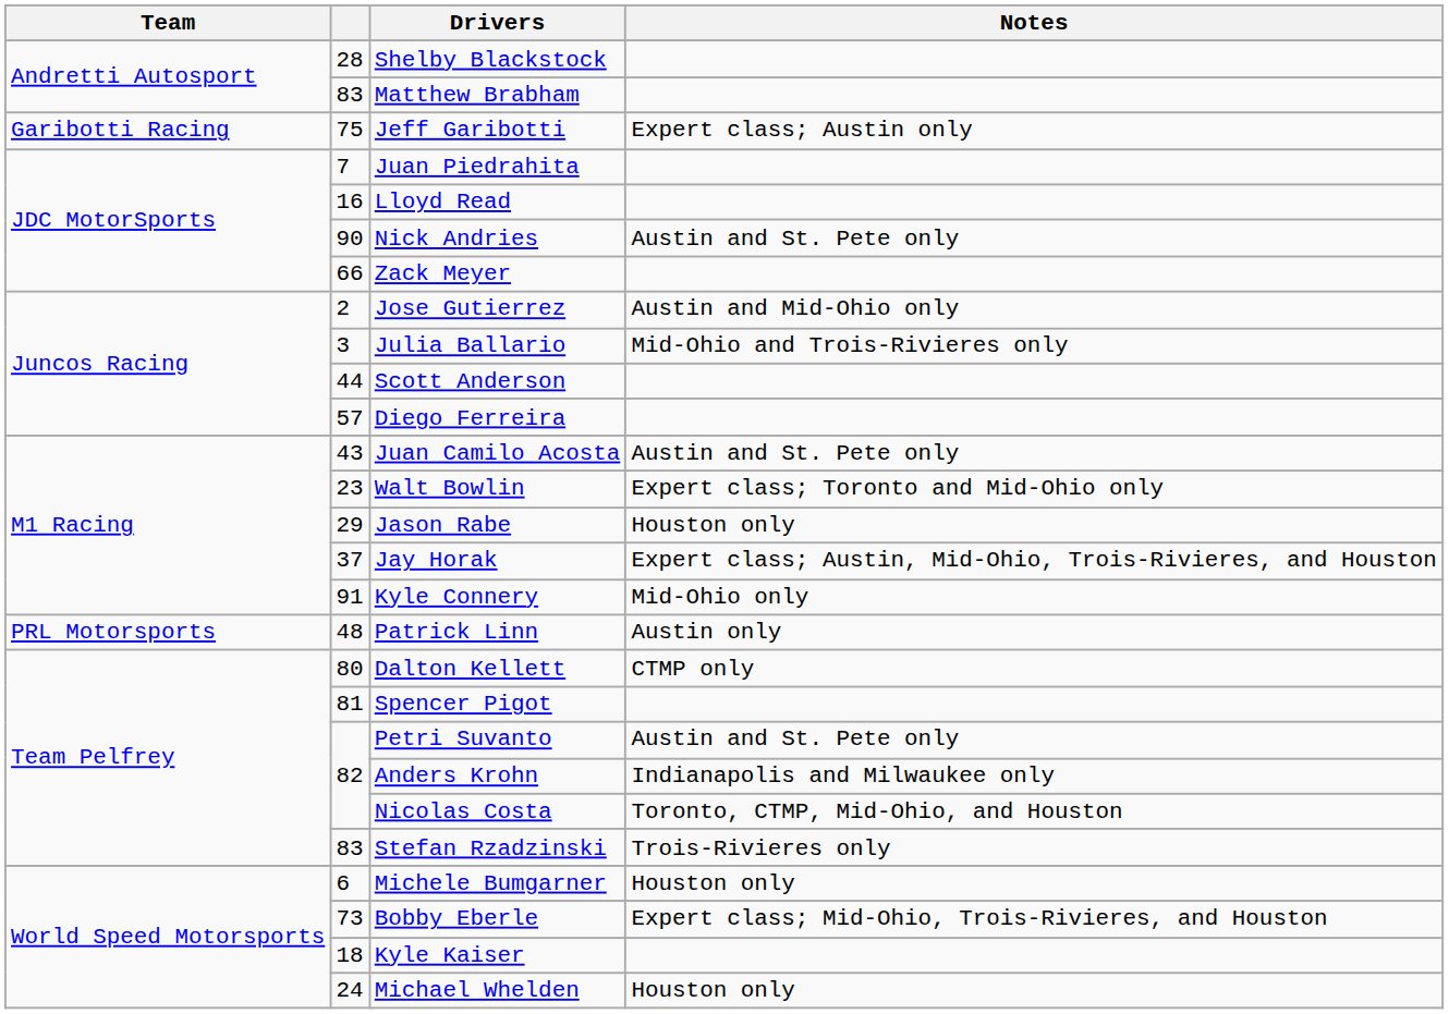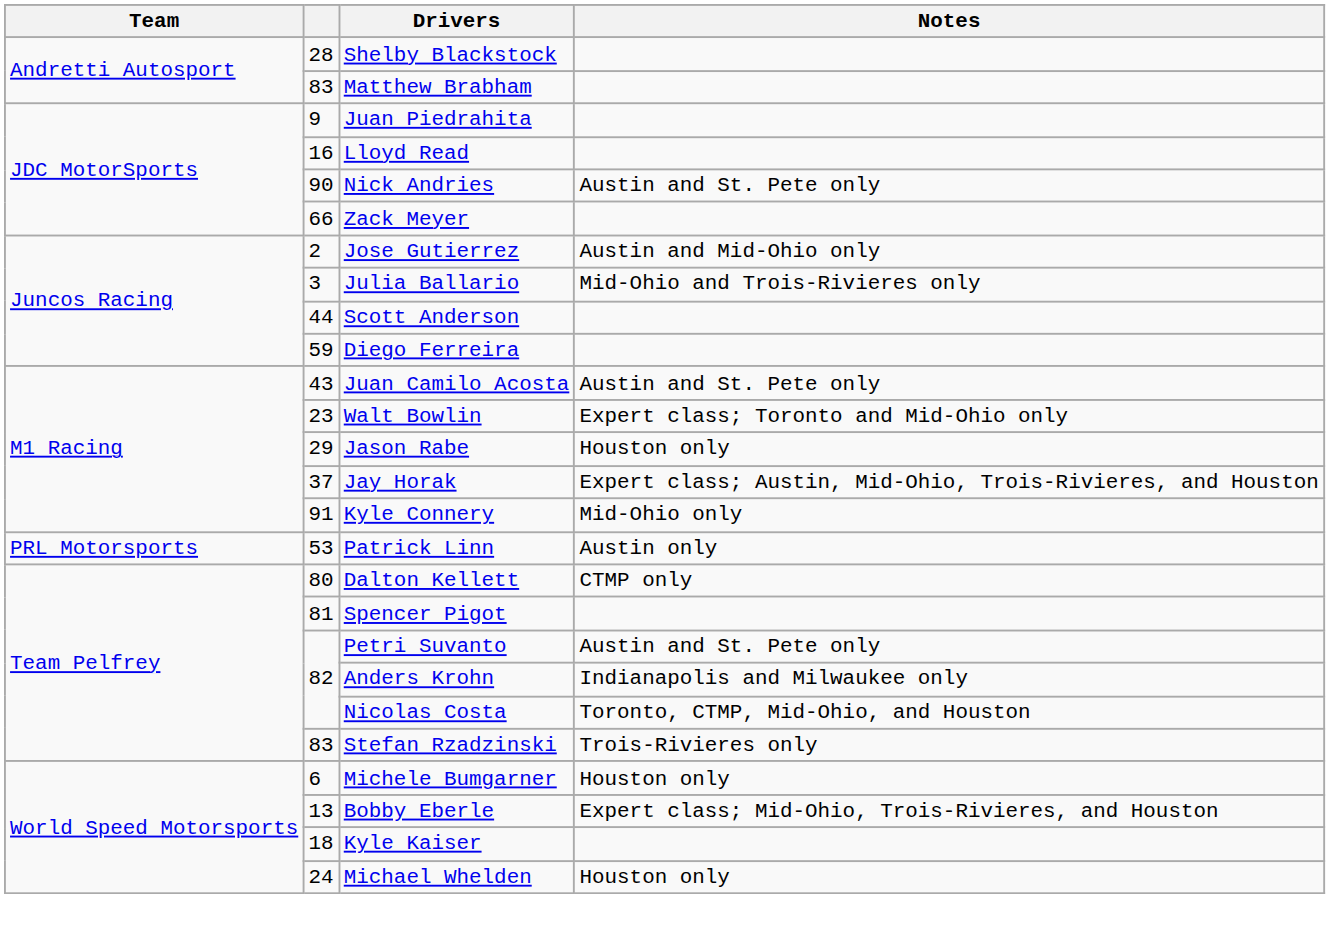 <table class="wikitable" style="font-size:85%;">
 <tr>
 <th>Team</th>
 <th></th>
 <th>Drivers</th>
 <th>Notes</th>
 </tr>
 <tr>
 <td rowspan=2><a href='#'>Andretti Autosport</a></td>
 <td>28</td>
 <td> <a href='#'>Shelby Blackstock</a></td>
 <td></td>
 </tr>
 <tr>
 <td>83</td>
 <td> <a href='#'>Matthew Brabham</a></td>
 <td></td>
 </tr>
 <tr>
-<td><a href='#'>Garibotti Racing</a></td>
-<td>75</td>
-<td> <a href='#'>Jeff Garibotti</a></td>
-<td>Expert class; Austin only</td>
-</tr>
-<tr>
 <td rowspan=4><a href='#'>JDC MotorSports</a></td>
-<td>7</td>
+<td>9</td>
 <td> <a href='#'>Juan Piedrahita</a></td>
 <td></td>
 </tr>
 <tr>
 <td>16</td>
 <td> <a href='#'>Lloyd Read</a></td>
 <td></td>
 </tr>
 <tr>
 <td>90</td>
 <td> <a href='#'>Nick Andries</a></td>
 <td>Austin and St. Pete only</td>
 </tr>
 <tr>
 <td>66</td>
 <td> <a href='#'>Zack Meyer</a></td>
 <td></td>
 </tr>
 <tr>
 <td rowspan=4><a href='#'>Juncos Racing</a></td>
 <td>2</td>
 <td> <a href='#'>Jose Gutierrez</a></td>
 <td>Austin and Mid-Ohio only</td>
 </tr>
 <tr>
 <td>3</td>
 <td> <a href='#'>Julia Ballario</a></td>
 <td>Mid-Ohio and Trois-Rivieres only</td>
 </tr>
 <tr>
 <td>44</td>
 <td> <a href='#'>Scott Anderson</a></td>
 <td></td>
 </tr>
 <tr>
-<td>57</td>
+<td>59</td>
 <td> <a href='#'>Diego Ferreira</a></td>
 <td></td>
 </tr>
 <tr>
 <td rowspan=5><a href='#'>M1 Racing</a></td>
 <td>43</td>
 <td> <a href='#'>Juan Camilo Acosta</a></td>
 <td>Austin and St. Pete only</td>
 </tr>
 <tr>
 <td>23</td>
 <td> <a href='#'>Walt Bowlin</a></td>
 <td>Expert class; Toronto and Mid-Ohio only</td>
 </tr>
 <tr>
 <td>29</td>
 <td> <a href='#'>Jason Rabe</a></td>
 <td>Houston only</td>
 </tr>
 <tr>
 <td>37</td>
 <td> <a href='#'>Jay Horak</a></td>
 <td>Expert class; Austin, Mid-Ohio, Trois-Rivieres, and Houston</td>
 </tr>
 <tr>
 <td>91</td>
 <td> <a href='#'>Kyle Connery</a></td>
 <td>Mid-Ohio only</td>
 </tr>
 <tr>
 <td><a href='#'>PRL Motorsports</a></td>
-<td>48</td>
+<td>53</td>
 <td> <a href='#'>Patrick Linn</a></td>
 <td>Austin only</td>
 </tr>
 <tr>
 <td rowspan=6><a href='#'>Team Pelfrey</a></td>
 <td>80</td>
 <td> <a href='#'>Dalton Kellett</a></td>
 <td>CTMP only</td>
 </tr>
 <tr>
 <td>81</td>
 <td> <a href='#'>Spencer Pigot</a></td>
 <td></td>
 </tr>
 <tr>
 <td rowspan=3>82</td>
 <td> <a href='#'>Petri Suvanto</a></td>
 <td>Austin and St. Pete only</td>
 </tr>
 <tr>
 <td> <a href='#'>Anders Krohn</a></td>
 <td>Indianapolis and Milwaukee only</td>
 </tr>
 <tr>
 <td> <a href='#'>Nicolas Costa</a></td>
 <td>Toronto, CTMP, Mid-Ohio, and Houston</td>
 </tr>
 <tr>
 <td>83</td>
 <td> <a href='#'>Stefan Rzadzinski</a></td>
 <td>Trois-Rivieres only</td>
 </tr>
 <tr>
 <td rowspan=4><a href='#'>World Speed Motorsports</a></td>
 <td>6</td>
 <td> <a href='#'>Michele Bumgarner</a></td>
 <td>Houston only</td>
 </tr>
 <tr>
-<td>73</td>
+<td>13</td>
 <td> <a href='#'>Bobby Eberle</a></td>
 <td>Expert class; Mid-Ohio, Trois-Rivieres, and Houston</td>
 </tr>
 <tr>
 <td>18</td>
 <td> <a href='#'>Kyle Kaiser</a></td>
 <td></td>
 </tr>
 <tr>
 <td>24</td>
 <td> <a href='#'>Michael Whelden</a></td>
 <td>Houston only</td>
 </tr>
 </table>
